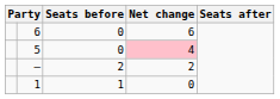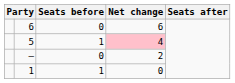 <table class=wikitable style="text-align:right">
 <tr>
 <th colspan="2">Party</th>
 <th>Seats before</th>
 <th>Net change</th>
 <th>Seats after</th>
 </tr>
 <tr>
 <td></td>
 <td>6</td>
 <td> 0</td>
 <td>6</td>
 </tr>
 <tr>
 <td></td>
 <td>5</td>
-<td> 0</td>
+<td> 1</td>
 <td style="background: pink;">4</td>
 </tr>
 <tr>
 <td></td>
 <td>–</td>
-<td> 2</td>
+<td> 0</td>
 <td>2</td>
 </tr>
 <tr>
 <td></td>
 <td>1</td>
 <td> 1</td>
 <td>0</td>
 </tr>
 </table>
